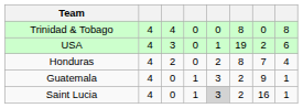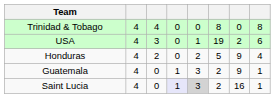 <table class="wikitable" style="text-align: center; font-size: 90%;">
 <tr>
 <th width=180>Team</th>
 <th width=25></th>
 <th width=25></th>
 <th width=25></th>
 <th width=25></th>
 <th width=25></th>
 <th width=25></th>
 <th width=25></th>
 </tr>
 <tr bgcolor=#ccffcc>
 <td>Trinidad & Tobago</td>
 <td>4</td>
 <td>4</td>
 <td>0</td>
 <td>0</td>
 <td>8</td>
 <td>0</td>
 <td>8</td>
 </tr>
 <tr bgcolor=#ccffcc>
 <td>USA</td>
 <td>4</td>
 <td>3</td>
 <td>0</td>
 <td>1</td>
 <td>19</td>
 <td>2</td>
 <td>6</td>
 </tr>
 <tr>
 <td>Honduras</td>
 <td>4</td>
 <td>2</td>
 <td>0</td>
 <td>2</td>
-<td>8</td>
-<td>7</td>
+<td>5</td>
+<td>9</td>
 <td>4</td>
 </tr>
 <tr>
 <td>Guatemala</td>
 <td>4</td>
 <td>0</td>
 <td>1</td>
 <td>3</td>
 <td>2</td>
 <td>9</td>
 <td>1</td>
 </tr>
 <tr>
 <td>Saint Lucia</td>
 <td>4</td>
 <td>0</td>
-<td>1</td>
+<td style="background: lavender;">1</td>
 <td style="background: lightgrey;">3</td>
 <td>2</td>
 <td>16</td>
 <td>1</td>
 </tr>
 </table>
